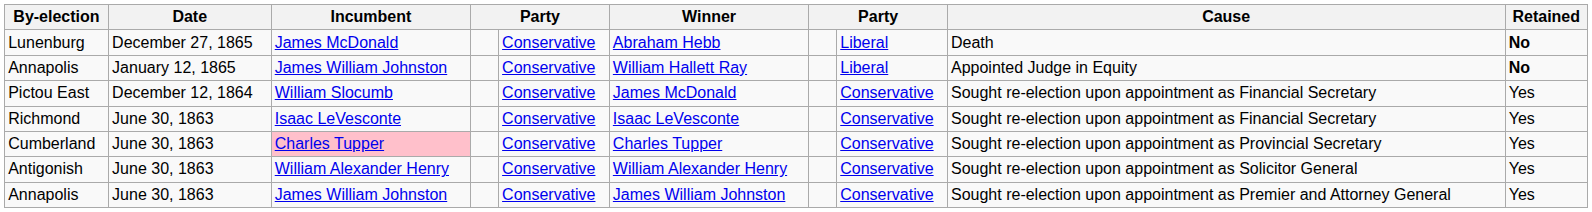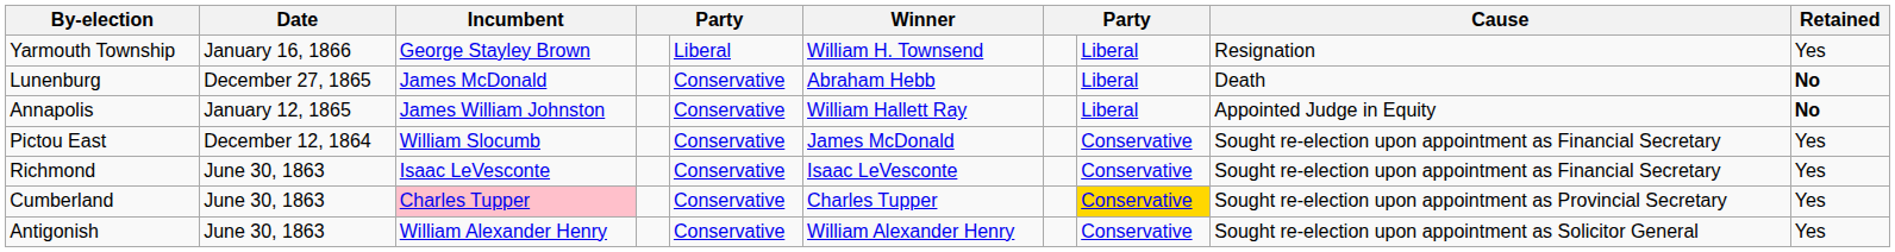 <table class=wikitable style="width:100%">
 <tr>
 <th>By-election</th>
 <th>Date</th>
 <th>Incumbent</th>
 <th colspan=2>Party</th>
 <th>Winner</th>
 <th colspan=2>Party</th>
 <th>Cause</th>
 <th>Retained</th>
+</tr>
+<tr>
+<td>Yarmouth Township</td>
+<td>January 16, 1866</td>
+<td><a href='#'>George Stayley Brown</a></td>
+<td>    </td>
+<td><a href='#'>Liberal</a></td>
+<td><a href='#'>William H. Townsend</a></td>
+<td>    </td>
+<td><a href='#'>Liberal</a></td>
+<td>Resignation</td>
+<td>Yes</td>
 </tr>
 <tr>
 <td>Lunenburg</td>
 <td>December 27, 1865</td>
 <td><a href='#'>James McDonald</a></td>
 <td>    </td>
 <td><a href='#'>Conservative</a></td>
 <td><a href='#'>Abraham Hebb</a></td>
 <td>    </td>
 <td><a href='#'>Liberal</a></td>
 <td>Death</td>
 <td><strong>No</strong></td>
 </tr>
 <tr>
 <td>Annapolis</td>
 <td>January 12, 1865</td>
 <td><a href='#'>James William Johnston</a></td>
 <td>    </td>
 <td><a href='#'>Conservative</a></td>
 <td><a href='#'>William Hallett Ray</a></td>
 <td>    </td>
 <td><a href='#'>Liberal</a></td>
 <td>Appointed Judge in Equity</td>
 <td><strong>No</strong></td>
 </tr>
 <tr>
 <td>Pictou East</td>
 <td>December 12, 1864</td>
 <td><a href='#'>William Slocumb</a></td>
 <td>    </td>
 <td><a href='#'>Conservative</a></td>
 <td><a href='#'>James McDonald</a></td>
 <td>    </td>
 <td><a href='#'>Conservative</a></td>
 <td>Sought re-election upon appointment as Financial Secretary</td>
 <td>Yes</td>
 </tr>
 <tr>
 <td>Richmond</td>
 <td>June 30, 1863</td>
 <td><a href='#'>Isaac LeVesconte</a></td>
 <td>    </td>
 <td><a href='#'>Conservative</a></td>
 <td><a href='#'>Isaac LeVesconte</a></td>
 <td>    </td>
 <td><a href='#'>Conservative</a></td>
 <td>Sought re-election upon appointment as Financial Secretary</td>
 <td>Yes</td>
 </tr>
 <tr>
 <td>Cumberland</td>
 <td>June 30, 1863</td>
 <td style="background: pink;"><a href='#'>Charles Tupper</a></td>
 <td>    </td>
 <td><a href='#'>Conservative</a></td>
 <td><a href='#'>Charles Tupper</a></td>
 <td>    </td>
-<td><a href='#'>Conservative</a></td>
+<td style="background: gold;"><a href='#'>Conservative</a></td>
 <td>Sought re-election upon appointment as Provincial Secretary</td>
 <td>Yes</td>
 </tr>
 <tr>
 <td>Antigonish</td>
 <td>June 30, 1863</td>
 <td><a href='#'>William Alexander Henry</a></td>
 <td>    </td>
 <td><a href='#'>Conservative</a></td>
 <td><a href='#'>William Alexander Henry</a></td>
 <td>    </td>
 <td><a href='#'>Conservative</a></td>
 <td>Sought re-election upon appointment as Solicitor General</td>
 <td>Yes</td>
 </tr>
-<tr>
-<td>Annapolis</td>
-<td>June 30, 1863</td>
-<td><a href='#'>James William Johnston</a></td>
-<td>    </td>
-<td><a href='#'>Conservative</a></td>
-<td><a href='#'>James William Johnston</a></td>
-<td>    </td>
-<td><a href='#'>Conservative</a></td>
-<td>Sought re-election upon appointment as Premier and Attorney General</td>
-<td>Yes</td>
-</tr>
 </table>
